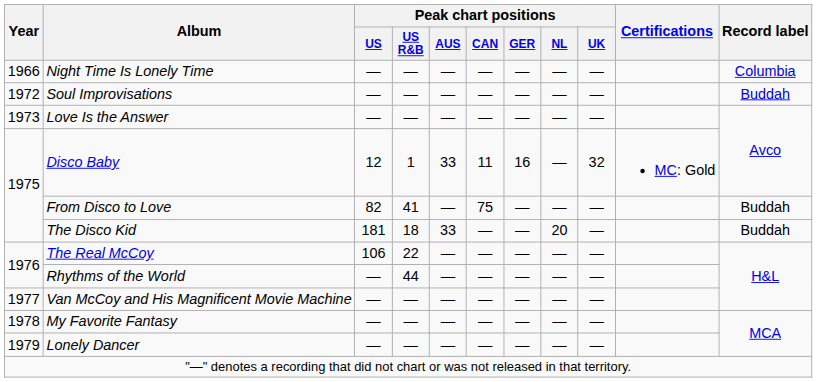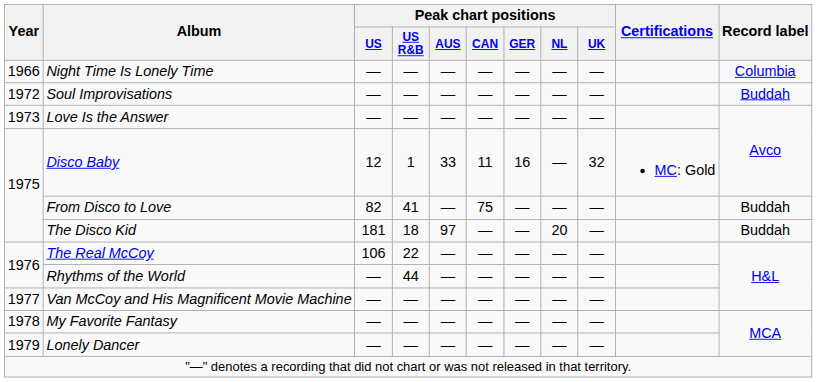 <table class="wikitable" style="text-align:center;">
 <tr>
 <th rowspan="2">Year</th>
 <th rowspan="2">Album</th>
 <th colspan="7">Peak chart positions</th>
 <th rowspan="2"><a href='#'>Certifications</a></th>
 <th rowspan="2">Record label</th>
 </tr>
 <tr style="font-size:smaller;">
 <th width="35"><a href='#'>US</a><br></th>
 <th width="35"><a href='#'>US<br>R&B</a><br></th>
 <th width="35"><a href='#'>AUS</a><br></th>
 <th width="35"><a href='#'>CAN</a><br></th>
 <th width="35"><a href='#'>GER</a><br></th>
 <th width="35"><a href='#'>NL</a><br></th>
 <th width="35"><a href='#'>UK</a><br></th>
 </tr>
 <tr>
 <td rowspan="1">1966</td>
 <td align="left"><em>Night Time Is Lonely Time </em></td>
 <td>—</td>
 <td>—</td>
 <td>—</td>
 <td>—</td>
 <td>—</td>
 <td>—</td>
 <td>—</td>
 <td align="left"></td>
 <td rowspan="1"><a href='#'>Columbia</a></td>
 </tr>
 <tr>
 <td rowspan="1">1972</td>
 <td align="left"><em>Soul Improvisations</em></td>
 <td>—</td>
 <td>—</td>
 <td>—</td>
 <td>—</td>
 <td>—</td>
 <td>—</td>
 <td>—</td>
 <td align="left"></td>
 <td rowspan="1"><a href='#'>Buddah</a></td>
 </tr>
 <tr>
 <td rowspan="1">1973</td>
 <td align="left"><em>Love Is the Answer</em> </td>
 <td>—</td>
 <td>—</td>
 <td>—</td>
 <td>—</td>
 <td>—</td>
 <td>—</td>
 <td>—</td>
 <td align="left"></td>
 <td rowspan="2"><a href='#'>Avco</a></td>
 </tr>
 <tr>
 <td rowspan="3">1975</td>
 <td align="left"><em><a href='#'>Disco Baby</a></em> </td>
 <td>12</td>
 <td>1</td>
 <td>33</td>
 <td>11</td>
 <td>16</td>
 <td>—</td>
 <td>32</td>
 <td align="left"><br><ul><li><a href='#'>MC</a>: Gold</li></ul></td>
 </tr>
 <tr>
 <td align="left"><em>From Disco to Love</em></td>
 <td>82</td>
 <td>41</td>
 <td>—</td>
 <td>75</td>
 <td>—</td>
 <td>—</td>
 <td>—</td>
 <td align="left"></td>
 <td rowspan="1">Buddah</td>
 </tr>
 <tr>
 <td align="left"><em>The Disco Kid</em></td>
 <td>181</td>
 <td>18</td>
-<td>33</td>
+<td>97</td>
 <td>—</td>
 <td>—</td>
 <td>20</td>
 <td>—</td>
 <td align="left"></td>
 <td rowspan="1">Buddah</td>
 </tr>
 <tr>
 <td rowspan="2">1976</td>
 <td align="left"><em><a href='#'>The Real McCoy</a></em></td>
 <td>106</td>
 <td>22</td>
 <td>—</td>
 <td>—</td>
 <td>—</td>
 <td>—</td>
 <td>—</td>
 <td align="left"></td>
 <td rowspan="3"><a href='#'>H&L</a></td>
 </tr>
 <tr>
 <td align="left"><em>Rhythms of the World</em></td>
 <td>—</td>
 <td>44</td>
 <td>—</td>
 <td>—</td>
 <td>—</td>
 <td>—</td>
 <td>—</td>
 <td align="left"></td>
 </tr>
 <tr>
 <td rowspan="1">1977</td>
 <td align="left"><em>Van McCoy and His Magnificent Movie Machine</em></td>
 <td>—</td>
 <td>—</td>
 <td>—</td>
 <td>—</td>
 <td>—</td>
 <td>—</td>
 <td>—</td>
 <td align="left"></td>
 </tr>
 <tr>
 <td rowspan="1">1978</td>
 <td align="left"><em>My Favorite Fantasy</em></td>
 <td>—</td>
 <td>—</td>
 <td>—</td>
 <td>—</td>
 <td>—</td>
 <td>—</td>
 <td>—</td>
 <td align="left"></td>
 <td rowspan="2"><a href='#'>MCA</a></td>
 </tr>
 <tr>
 <td rowspan="1">1979</td>
 <td align="left"><em>Lonely Dancer</em></td>
 <td>—</td>
 <td>—</td>
 <td>—</td>
 <td>—</td>
 <td>—</td>
 <td>—</td>
 <td>—</td>
 <td align="left"></td>
 </tr>
 <tr>
 <td colspan="15" style="font-size:90%">"—" denotes a recording that did not chart or was not released in that territory.</td>
 </tr>
 </table>
